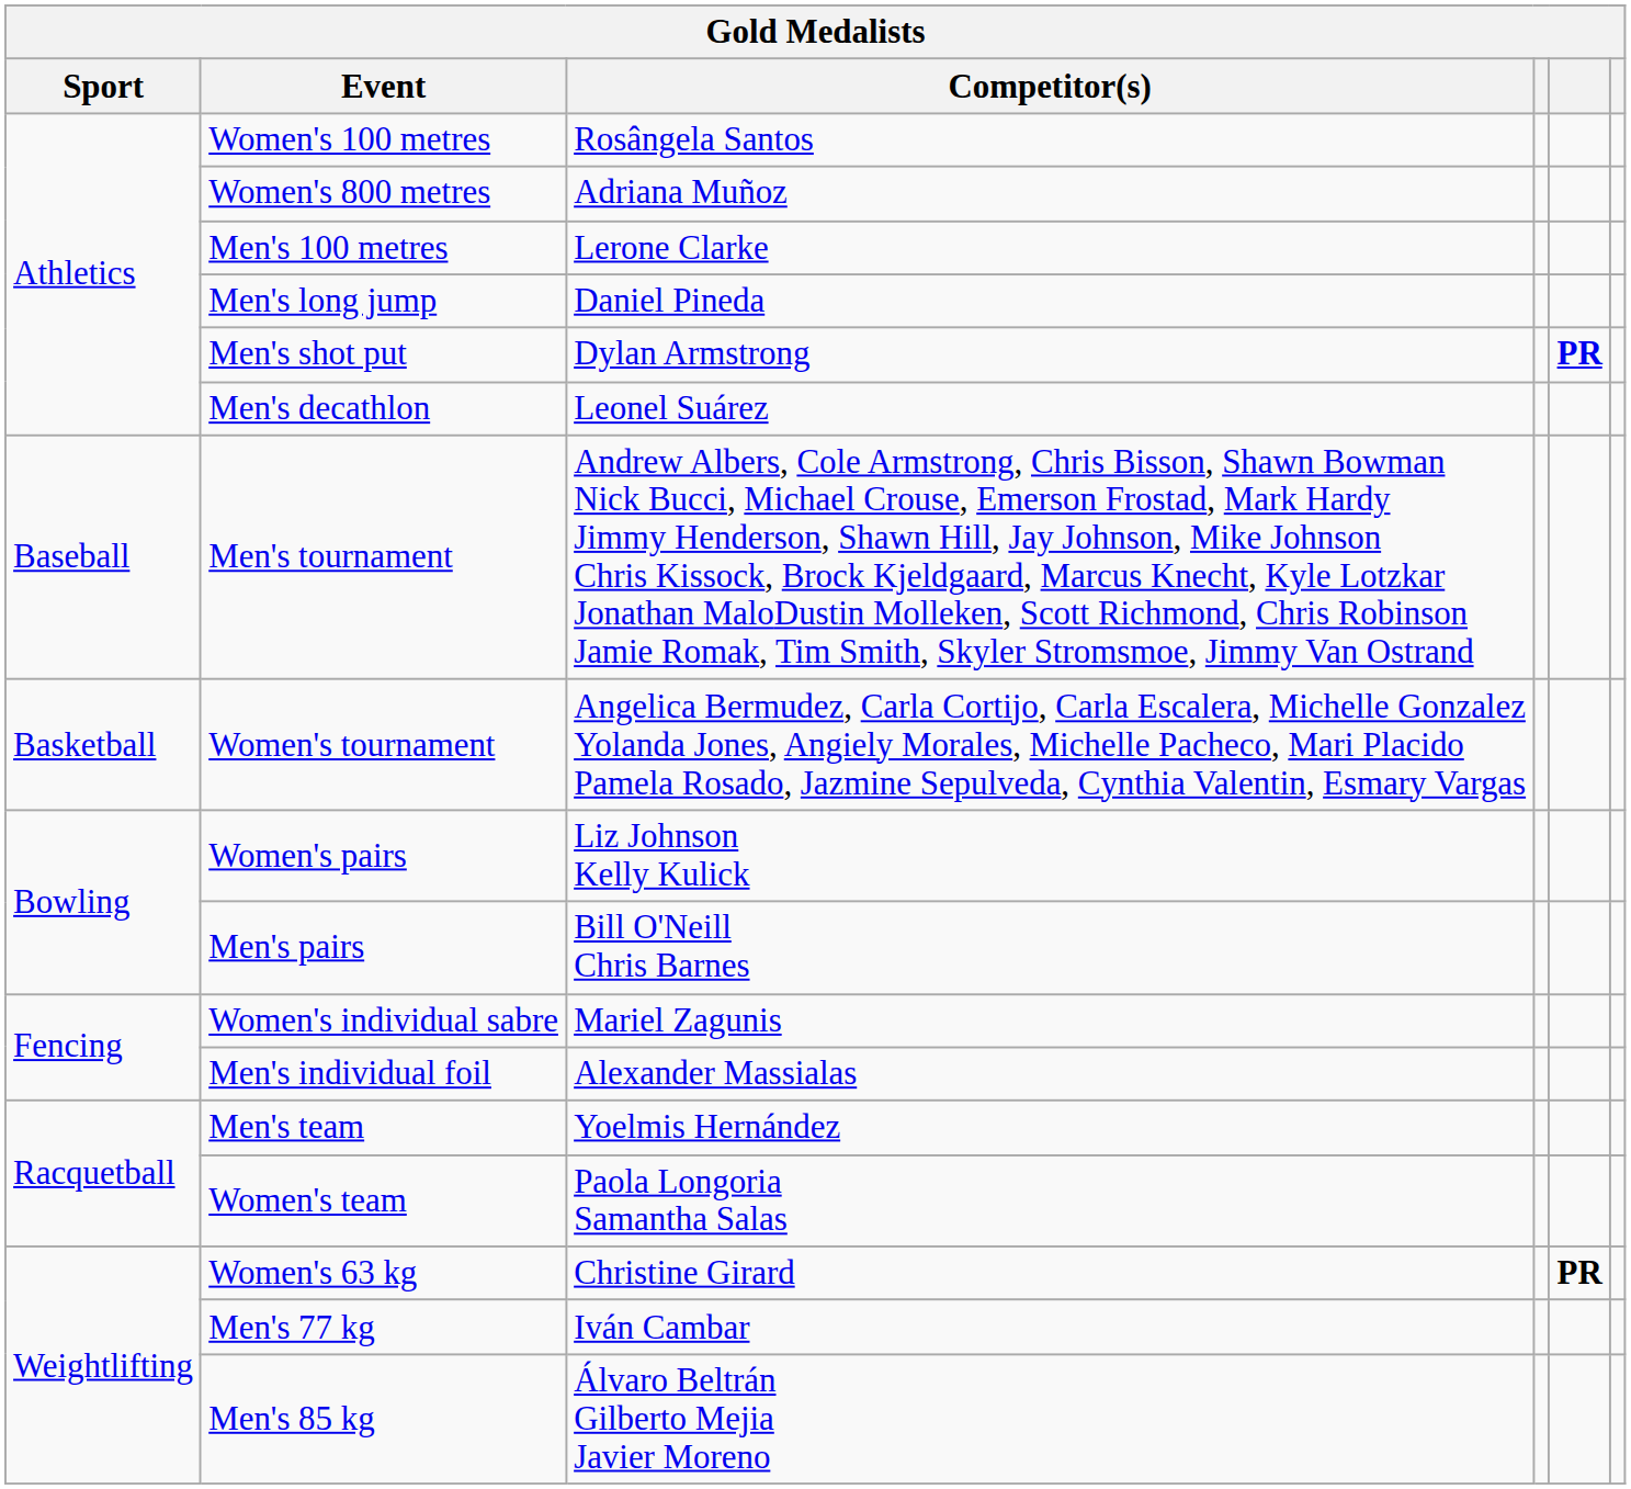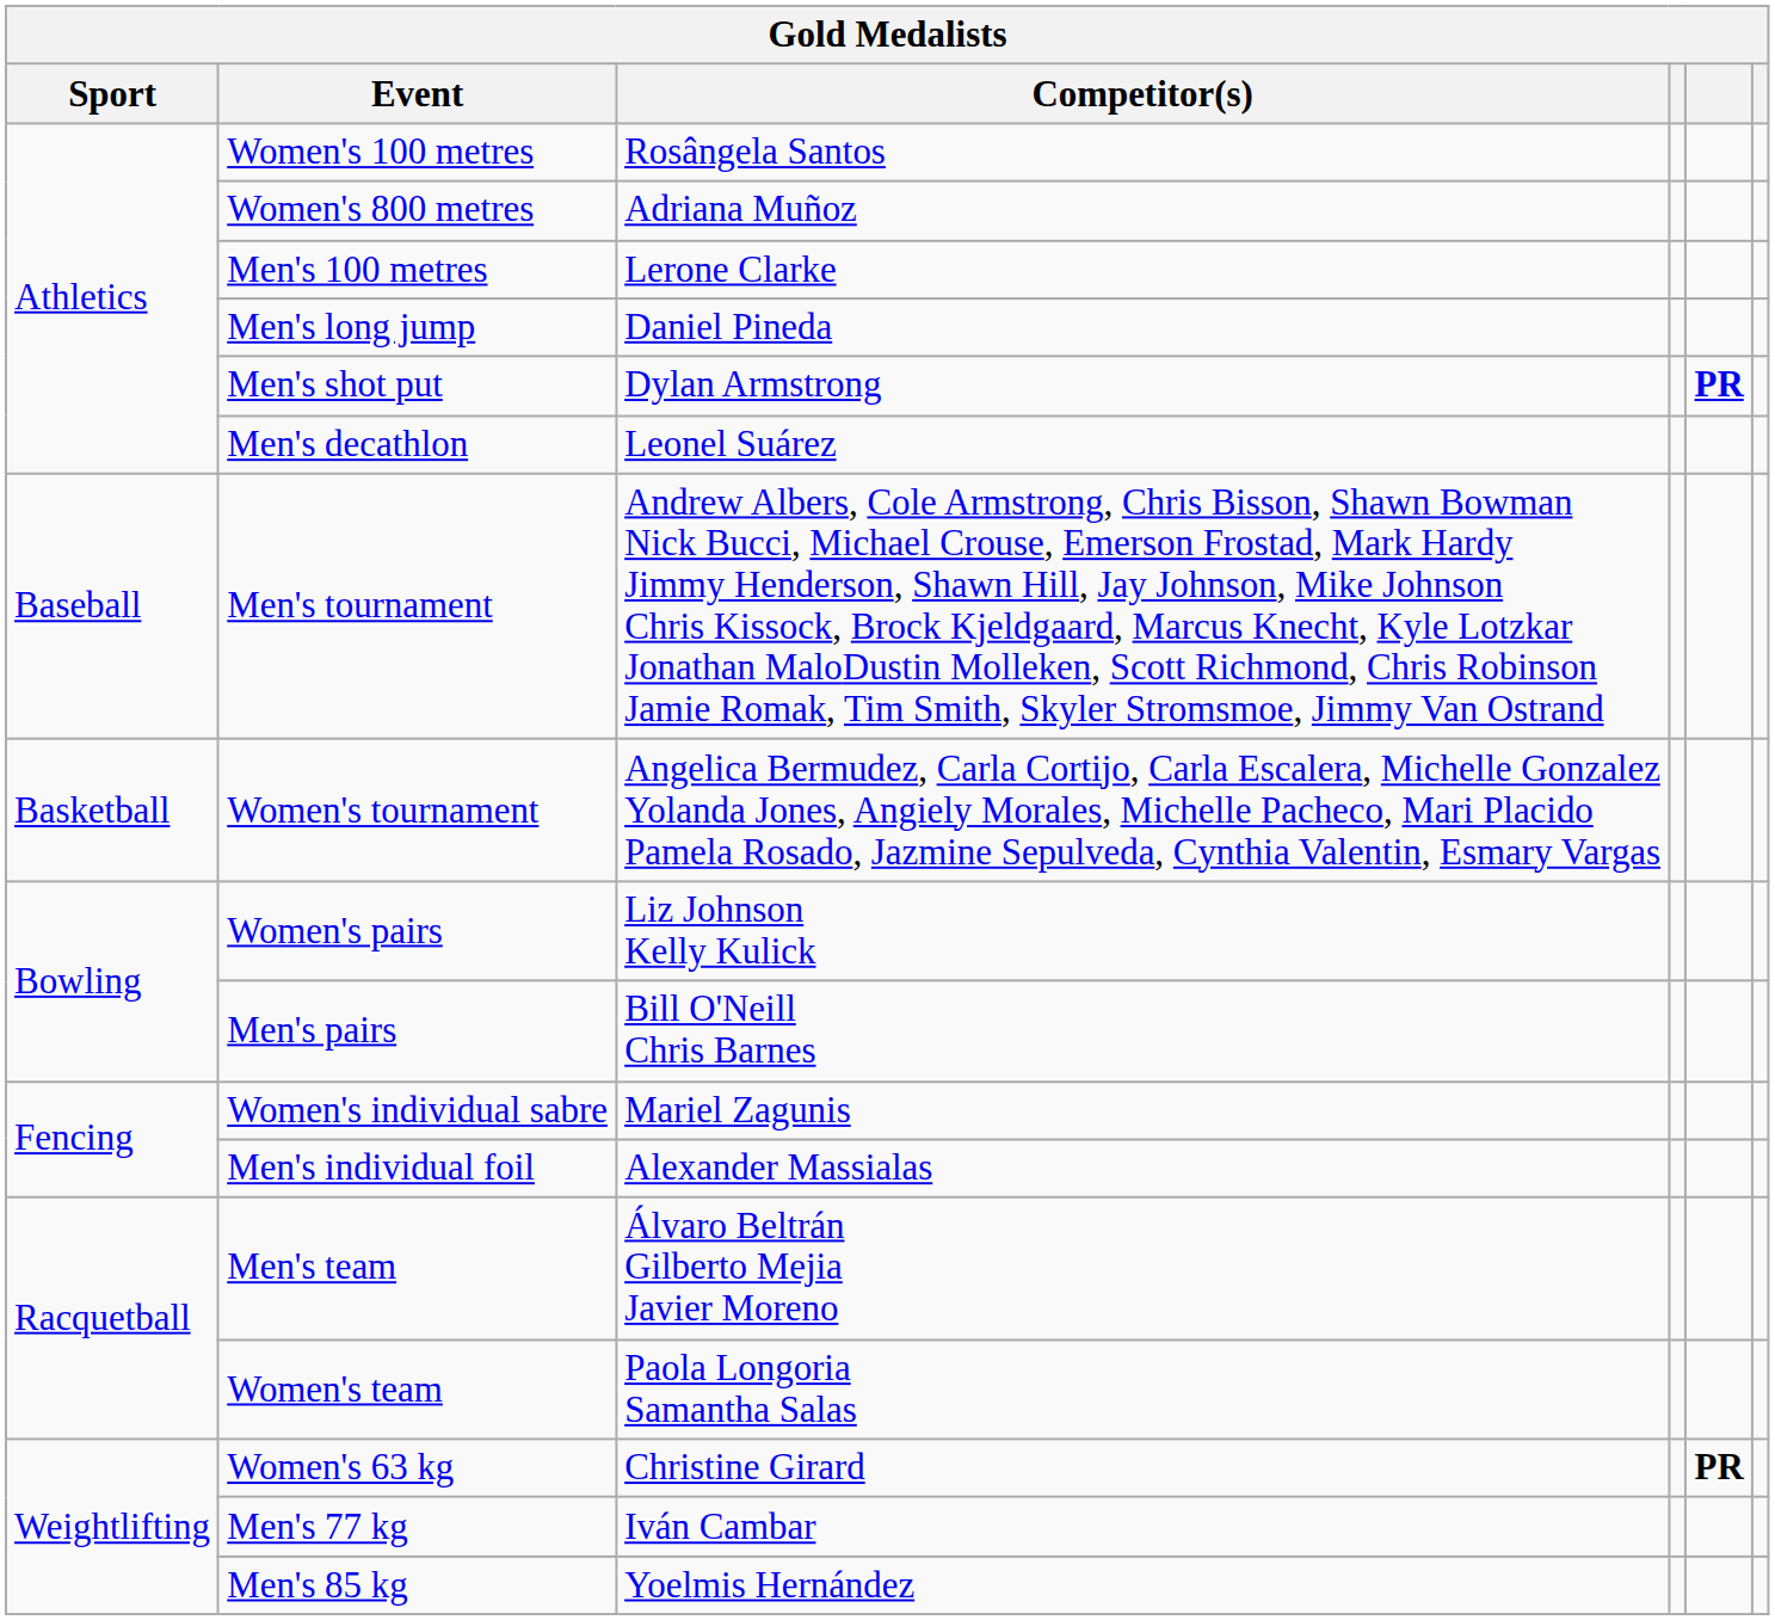 <table class="wikitable">
 <tr>
 <th colspan="14">Gold Medalists</th>
 </tr>
 <tr>
 <th>Sport</th>
 <th>Event</th>
 <th>Competitor(s)</th>
 <th></th>
 <th></th>
 <th></th>
 </tr>
 <tr>
 <td rowspan="6"><a href='#'>Athletics</a></td>
 <td><a href='#'>Women's 100 metres</a></td>
 <td><a href='#'>Rosângela Santos</a></td>
 <td></td>
 <td></td>
 <td></td>
 </tr>
 <tr>
 <td><a href='#'>Women's 800 metres</a></td>
 <td><a href='#'>Adriana Muñoz</a></td>
 <td></td>
 <td></td>
 <td></td>
 </tr>
 <tr>
 <td><a href='#'>Men's 100 metres</a></td>
 <td><a href='#'>Lerone Clarke</a></td>
 <td></td>
 <td></td>
 <td></td>
 </tr>
 <tr>
 <td><a href='#'>Men's long jump</a></td>
 <td><a href='#'>Daniel Pineda</a></td>
 <td></td>
 <td></td>
 <td></td>
 </tr>
 <tr>
 <td><a href='#'>Men's shot put</a></td>
 <td><a href='#'>Dylan Armstrong</a></td>
 <td></td>
 <td><strong><a href='#'>PR</a></strong></td>
 <td></td>
 </tr>
 <tr>
 <td><a href='#'>Men's decathlon</a></td>
 <td><a href='#'>Leonel Suárez</a></td>
 <td></td>
 <td></td>
 <td></td>
 </tr>
 <tr>
 <td><a href='#'>Baseball</a></td>
 <td><a href='#'>Men's tournament</a></td>
 <td><a href='#'>Andrew Albers</a>, <a href='#'>Cole Armstrong</a>, <a href='#'>Chris Bisson</a>, <a href='#'>Shawn Bowman</a><br><a href='#'>Nick Bucci</a>, <a href='#'>Michael Crouse</a>, <a href='#'>Emerson Frostad</a>, <a href='#'>Mark Hardy</a><br><a href='#'>Jimmy Henderson</a>, <a href='#'>Shawn Hill</a>, <a href='#'>Jay Johnson</a>, <a href='#'>Mike Johnson</a><br><a href='#'>Chris Kissock</a>, <a href='#'>Brock Kjeldgaard</a>, <a href='#'>Marcus Knecht</a>, <a href='#'>Kyle Lotzkar</a><br><a href='#'>Jonathan Malo</a><a href='#'>Dustin Molleken</a>, <a href='#'>Scott Richmond</a>, <a href='#'>Chris Robinson</a><br><a href='#'>Jamie Romak</a>, <a href='#'>Tim Smith</a>, <a href='#'>Skyler Stromsmoe</a>, <a href='#'>Jimmy Van Ostrand</a></td>
 <td></td>
 <td></td>
 <td></td>
 </tr>
 <tr>
 <td><a href='#'>Basketball</a></td>
 <td><a href='#'>Women's tournament</a></td>
 <td><a href='#'>Angelica Bermudez</a>, <a href='#'>Carla Cortijo</a>, <a href='#'>Carla Escalera</a>, <a href='#'>Michelle Gonzalez</a><br><a href='#'>Yolanda Jones</a>, <a href='#'>Angiely Morales</a>, <a href='#'>Michelle Pacheco</a>, <a href='#'>Mari Placido</a><br><a href='#'>Pamela Rosado</a>, <a href='#'>Jazmine Sepulveda</a>, <a href='#'>Cynthia Valentin</a>, <a href='#'>Esmary Vargas</a></td>
 <td></td>
 <td></td>
 <td></td>
 </tr>
 <tr>
 <td rowspan="2"><a href='#'>Bowling</a></td>
 <td><a href='#'>Women's pairs</a></td>
 <td><a href='#'>Liz Johnson</a><br><a href='#'>Kelly Kulick</a></td>
 <td></td>
 <td></td>
 <td></td>
 </tr>
 <tr>
 <td><a href='#'>Men's pairs</a></td>
 <td><a href='#'>Bill O'Neill</a><br><a href='#'>Chris Barnes</a></td>
 <td></td>
 <td></td>
 <td></td>
 </tr>
 <tr>
 <td rowspan="2"><a href='#'>Fencing</a></td>
 <td><a href='#'>Women's individual sabre</a></td>
 <td><a href='#'>Mariel Zagunis</a></td>
 <td></td>
 <td></td>
 <td></td>
 </tr>
 <tr>
 <td><a href='#'>Men's individual foil</a></td>
 <td><a href='#'>Alexander Massialas</a></td>
 <td></td>
 <td></td>
 <td></td>
 </tr>
 <tr>
 <td rowspan="2"><a href='#'>Racquetball</a></td>
 <td><a href='#'>Men's team</a></td>
-<td><a href='#'>Yoelmis Hernández</a></td>
+<td><a href='#'>Álvaro Beltrán</a><br><a href='#'>Gilberto Mejia</a><br><a href='#'>Javier Moreno</a></td>
 <td></td>
 <td></td>
 <td></td>
 </tr>
 <tr>
 <td><a href='#'>Women's team</a></td>
 <td><a href='#'>Paola Longoria</a><br><a href='#'>Samantha Salas</a></td>
 <td></td>
 <td></td>
 <td></td>
 </tr>
 <tr>
 <td rowspan="3"><a href='#'>Weightlifting</a></td>
 <td><a href='#'>Women's 63 kg</a></td>
 <td><a href='#'>Christine Girard</a></td>
 <td></td>
 <td><strong>PR</strong></td>
 <td></td>
 </tr>
 <tr>
 <td><a href='#'>Men's 77 kg</a></td>
 <td><a href='#'>Iván Cambar</a></td>
 <td></td>
 <td></td>
 <td></td>
 </tr>
 <tr>
 <td><a href='#'>Men's 85 kg</a></td>
-<td><a href='#'>Álvaro Beltrán</a><br><a href='#'>Gilberto Mejia</a><br><a href='#'>Javier Moreno</a></td>
+<td><a href='#'>Yoelmis Hernández</a></td>
 <td></td>
 <td></td>
 <td></td>
 </tr>
 </table>
